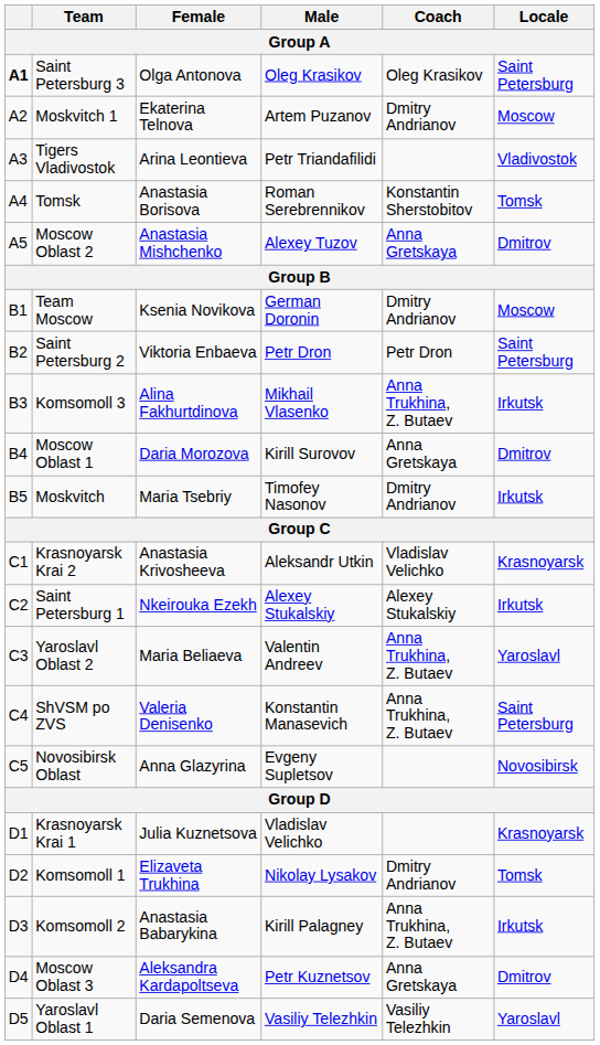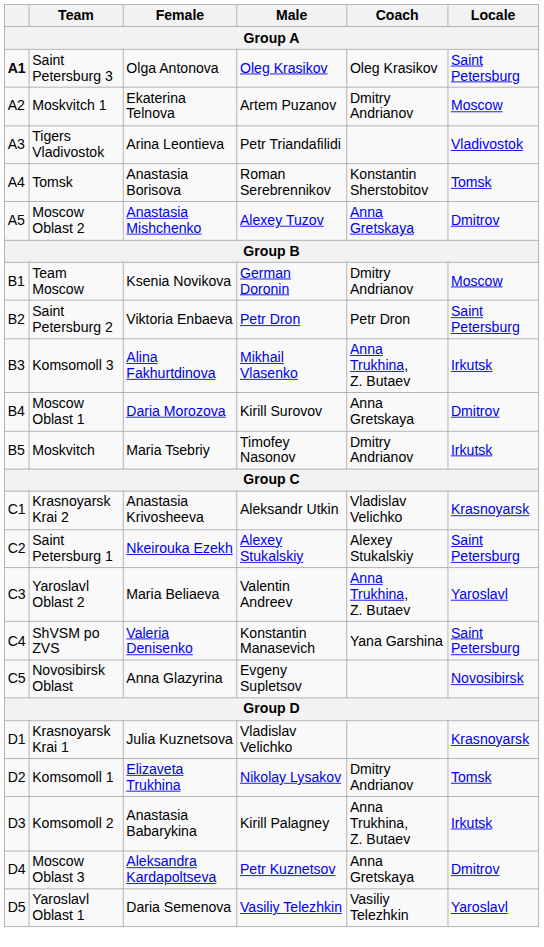 <table class="wikitable">
 <tr>
 <th></th>
 <th>Team</th>
 <th>Female</th>
 <th>Male</th>
 <th>Coach</th>
 <th>Locale</th>
 </tr>
 <tr>
 <th colspan=6>Group A</th>
 </tr>
 <tr>
 <td><strong>A1</strong></td>
 <td>Saint Petersburg 3</td>
 <td>Olga Antonova</td>
 <td><a href='#'>Oleg Krasikov</a></td>
 <td>Oleg Krasikov</td>
 <td><a href='#'>Saint Petersburg</a></td>
 </tr>
 <tr>
 <td>A2</td>
 <td>Moskvitch 1</td>
 <td>Ekaterina Telnova</td>
 <td>Artem Puzanov</td>
 <td>Dmitry Andrianov</td>
 <td><a href='#'>Moscow</a></td>
 </tr>
 <tr>
 <td>A3</td>
 <td>Tigers Vladivostok</td>
 <td>Arina Leontieva</td>
 <td>Petr Triandafilidi</td>
 <td></td>
 <td><a href='#'>Vladivostok</a></td>
 </tr>
 <tr>
 <td>A4</td>
 <td>Tomsk</td>
 <td>Anastasia Borisova</td>
 <td>Roman Serebrennikov</td>
 <td>Konstantin Sherstobitov</td>
 <td><a href='#'>Tomsk</a></td>
 </tr>
 <tr>
 <td>A5</td>
 <td>Moscow Oblast 2</td>
 <td><a href='#'>Anastasia Mishchenko</a></td>
 <td><a href='#'>Alexey Tuzov</a></td>
 <td><a href='#'>Anna Gretskaya</a></td>
 <td><a href='#'>Dmitrov</a></td>
 </tr>
 <tr>
 <th colspan=6>Group B</th>
 </tr>
 <tr>
 <td>B1</td>
 <td>Team Moscow</td>
 <td>Ksenia Novikova</td>
 <td><a href='#'>German Doronin</a></td>
 <td>Dmitry Andrianov</td>
 <td><a href='#'>Moscow</a></td>
 </tr>
 <tr>
 <td>B2</td>
 <td>Saint Petersburg 2</td>
 <td>Viktoria Enbaeva</td>
 <td><a href='#'>Petr Dron</a></td>
 <td>Petr Dron</td>
 <td><a href='#'>Saint Petersburg</a></td>
 </tr>
 <tr>
 <td>B3</td>
 <td>Komsomoll 3</td>
 <td><a href='#'>Alina Fakhurtdinova</a></td>
 <td><a href='#'>Mikhail Vlasenko</a></td>
 <td><a href='#'>Anna Trukhina</a>,<br>Z. Butaev</td>
 <td><a href='#'>Irkutsk</a></td>
 </tr>
 <tr>
 <td>B4</td>
 <td>Moscow Oblast 1</td>
 <td><a href='#'>Daria Morozova</a></td>
 <td>Kirill Surovov</td>
 <td>Anna Gretskaya</td>
 <td><a href='#'>Dmitrov</a></td>
 </tr>
 <tr>
 <td>B5</td>
 <td>Moskvitch</td>
 <td>Maria Tsebriy</td>
 <td>Timofey Nasonov</td>
 <td>Dmitry Andrianov</td>
 <td><a href='#'>Irkutsk</a></td>
 </tr>
 <tr>
 <th colspan=6>Group C</th>
 </tr>
 <tr>
 <td>C1</td>
 <td>Krasnoyarsk Krai 2</td>
 <td>Anastasia Krivosheeva</td>
 <td>Aleksandr Utkin</td>
 <td>Vladislav Velichko</td>
 <td><a href='#'>Krasnoyarsk</a></td>
 </tr>
 <tr>
 <td>C2</td>
 <td>Saint Petersburg 1</td>
 <td><a href='#'>Nkeirouka Ezekh</a></td>
 <td><a href='#'>Alexey Stukalskiy</a></td>
 <td>Alexey Stukalskiy</td>
-<td><a href='#'>Irkutsk</a></td>
+<td><a href='#'>Saint Petersburg</a></td>
 </tr>
 <tr>
 <td>C3</td>
 <td>Yaroslavl Oblast 2</td>
 <td>Maria Beliaeva</td>
 <td>Valentin Andreev</td>
 <td><a href='#'>Anna Trukhina</a>,<br>Z. Butaev</td>
 <td><a href='#'>Yaroslavl</a></td>
 </tr>
 <tr>
 <td>C4</td>
 <td>ShVSM po ZVS</td>
 <td><a href='#'>Valeria Denisenko</a></td>
 <td>Konstantin Manasevich</td>
-<td>Anna Trukhina,<br>Z. Butaev</td>
+<td>Yana Garshina</td>
 <td><a href='#'>Saint Petersburg</a></td>
 </tr>
 <tr>
 <td>C5</td>
 <td>Novosibirsk Oblast</td>
 <td>Anna Glazyrina</td>
 <td>Evgeny Supletsov</td>
 <td></td>
 <td><a href='#'>Novosibirsk</a></td>
 </tr>
 <tr>
 <th colspan=6>Group D</th>
 </tr>
 <tr>
 <td>D1</td>
 <td>Krasnoyarsk Krai 1</td>
 <td>Julia Kuznetsova</td>
 <td>Vladislav Velichko</td>
 <td></td>
 <td><a href='#'>Krasnoyarsk</a></td>
 </tr>
 <tr>
 <td>D2</td>
 <td>Komsomoll 1</td>
 <td><a href='#'>Elizaveta Trukhina</a></td>
 <td><a href='#'>Nikolay Lysakov</a></td>
 <td>Dmitry Andrianov</td>
 <td><a href='#'>Tomsk</a></td>
 </tr>
 <tr>
 <td>D3</td>
 <td>Komsomoll 2</td>
 <td>Anastasia Babarykina</td>
 <td>Kirill Palagney</td>
 <td>Anna Trukhina,<br>Z. Butaev</td>
 <td><a href='#'>Irkutsk</a></td>
 </tr>
 <tr>
 <td>D4</td>
 <td>Moscow Oblast 3</td>
 <td><a href='#'>Aleksandra Kardapoltseva</a></td>
 <td><a href='#'>Petr Kuznetsov</a></td>
 <td>Anna Gretskaya</td>
 <td><a href='#'>Dmitrov</a></td>
 </tr>
 <tr>
 <td>D5</td>
 <td>Yaroslavl Oblast 1</td>
 <td>Daria Semenova</td>
 <td><a href='#'>Vasiliy Telezhkin</a></td>
 <td>Vasiliy Telezhkin</td>
 <td><a href='#'>Yaroslavl</a></td>
 </tr>
 </table>
